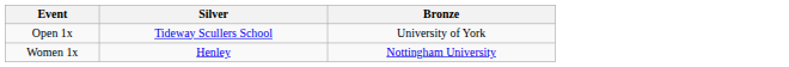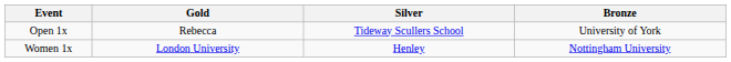 <table class="wikitable" style="text-align:center">
 <tr>
 <th width=120>Event</th>
+<th width=300>Gold</th>
 <th width=300>Silver</th>
 <th width=300>Bronze</th>
 </tr>
 <tr>
 <td>Open 1x</td>
+<td>Rebecca</td>
 <td><a href='#'>Tideway Scullers School</a></td>
 <td>University of York</td>
 </tr>
 <tr>
 <td>Women 1x</td>
+<td><a href='#'>London University</a></td>
 <td><a href='#'>Henley</a></td>
 <td><a href='#'>Nottingham University</a></td>
 </tr>
 </table>
